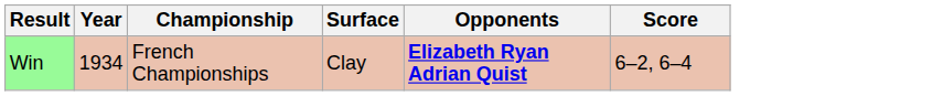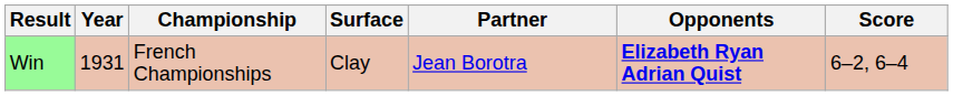 <table class="sortable wikitable">
 <tr>
 <th style="width:40px">Result</th>
 <th style="width:30px">Year</th>
 <th style="width:150px">Championship</th>
 <th style="width:50px">Surface</th>
+<th style="width:160px">Partner</th>
 <th style="width:160px">Opponents</th>
 <th style="width:90px" class="unsortable">Score</th>
 </tr>
 <tr style="background:#ebc2af;">
 <td style="background:#98FB98">Win</td>
-<td>1934</td>
+<td>1931</td>
 <td>French Championships</td>
 <td>Clay</td>
+<td> <a href='#'>Jean Borotra</a></td>
 <td><strong> <a href='#'>Elizabeth Ryan</a> <br>  <a href='#'>Adrian Quist</a></strong></td>
 <td>6–2, 6–4</td>
 </tr>
 </table>
